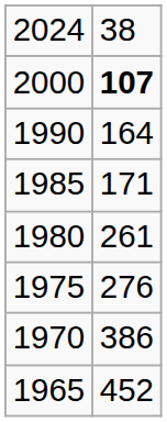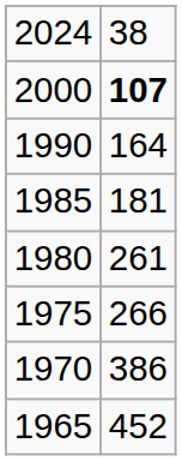 <table class="wikitable">
 <tr>
 <td>2024</td>
 <td>38</td>
 </tr>
 <tr>
 <td>2000</td>
 <td><strong>107</strong></td>
 </tr>
 <tr>
 <td>1990</td>
 <td>164</td>
 </tr>
 <tr>
 <td>1985</td>
-<td>171</td>
+<td>181</td>
 </tr>
 <tr>
 <td>1980</td>
 <td>261</td>
 </tr>
 <tr>
 <td>1975</td>
-<td>276</td>
+<td>266</td>
 </tr>
 <tr>
 <td>1970</td>
 <td>386</td>
 </tr>
 <tr>
 <td>1965</td>
 <td>452</td>
 </tr>
 </table>
